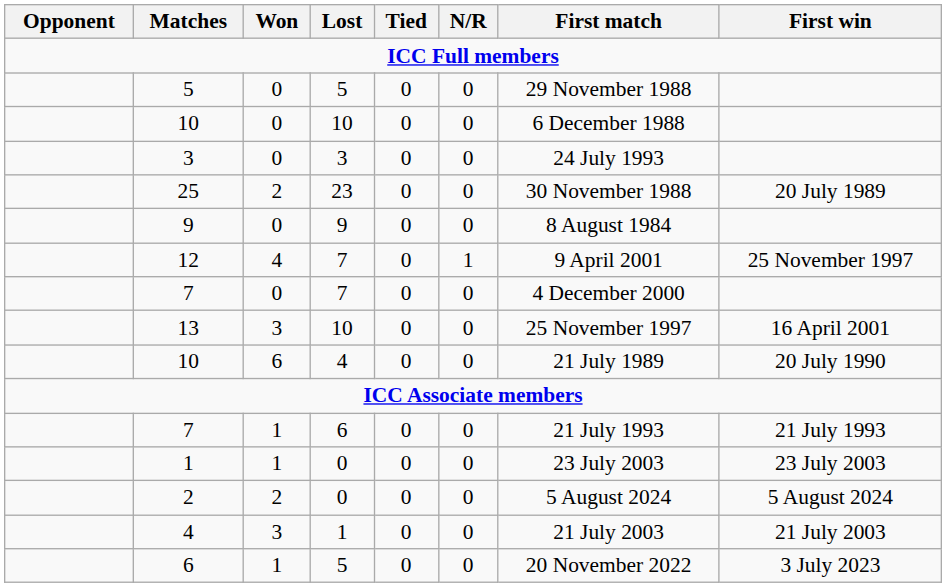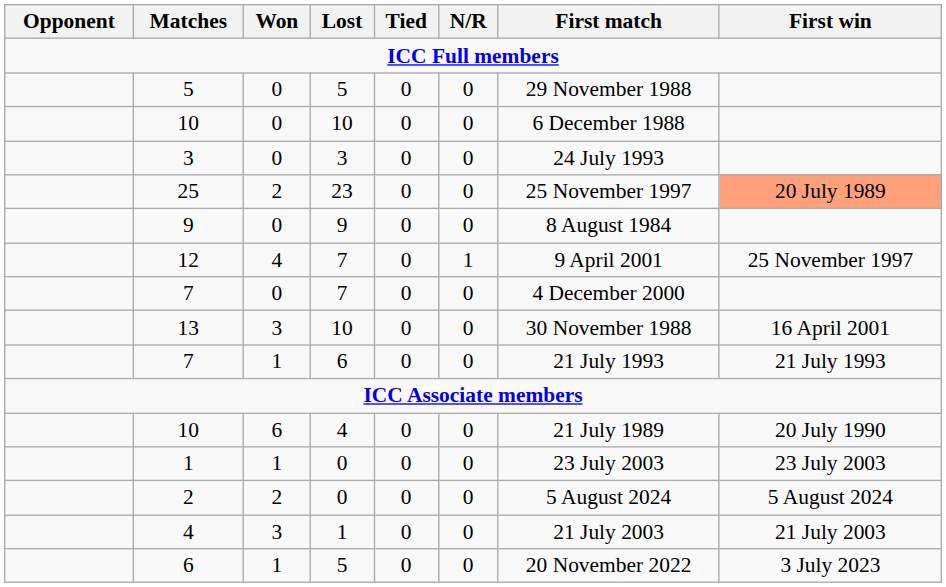 <table class="wikitable plainrowheaders sortable" style="text-align: center; width: 700px;">
 <tr>
 <th>Opponent</th>
 <th>Matches</th>
 <th>Won</th>
 <th>Lost</th>
 <th>Tied</th>
 <th>N/R</th>
 <th>First match</th>
 <th>First win</th>
 </tr>
 <tr>
 <td colspan="8" style="text-align:center;"><strong><a href='#'>ICC Full members</a></strong></td>
 </tr>
 <tr>
 <td align=left></td>
 <td>5</td>
 <td>0</td>
 <td>5</td>
 <td>0</td>
 <td>0</td>
 <td>29 November 1988</td>
 <td></td>
 </tr>
 <tr>
 <td align=left></td>
 <td>10</td>
 <td>0</td>
 <td>10</td>
 <td>0</td>
 <td>0</td>
 <td>6 December 1988</td>
 <td></td>
 </tr>
 <tr>
 <td align=left></td>
 <td>3</td>
 <td>0</td>
 <td>3</td>
 <td>0</td>
 <td>0</td>
 <td>24 July 1993</td>
 <td></td>
 </tr>
 <tr>
 <td align=left></td>
 <td>25</td>
 <td>2</td>
 <td>23</td>
 <td>0</td>
 <td>0</td>
-<td>30 November 1988</td>
-<td>20 July 1989</td>
+<td>25 November 1997</td>
+<td style="background: lightsalmon;">20 July 1989</td>
 </tr>
 <tr>
 <td align=left></td>
 <td>9</td>
 <td>0</td>
 <td>9</td>
 <td>0</td>
 <td>0</td>
 <td>8 August 1984</td>
 <td></td>
 </tr>
 <tr>
 <td align=left></td>
 <td>12</td>
 <td>4</td>
 <td>7</td>
 <td>0</td>
 <td>1</td>
 <td>9 April 2001</td>
 <td>25 November 1997</td>
 </tr>
 <tr>
 <td align=left></td>
 <td>7</td>
 <td>0</td>
 <td>7</td>
 <td>0</td>
 <td>0</td>
 <td>4 December 2000</td>
 <td></td>
 </tr>
 <tr>
 <td align=left></td>
 <td>13</td>
 <td>3</td>
 <td>10</td>
 <td>0</td>
 <td>0</td>
-<td>25 November 1997</td>
+<td>30 November 1988</td>
 <td>16 April 2001</td>
+</tr>
+<tr>
+<td align=left></td>
+<td>7</td>
+<td>1</td>
+<td>6</td>
+<td>0</td>
+<td>0</td>
+<td>21 July 1993</td>
+<td>21 July 1993</td>
+</tr>
+<tr>
+<td colspan="8" style="text-align:center;"><strong><a href='#'>ICC Associate members</a></strong></td>
 </tr>
 <tr>
 <td align=left></td>
 <td>10</td>
 <td>6</td>
 <td>4</td>
 <td>0</td>
 <td>0</td>
 <td>21 July 1989</td>
 <td>20 July 1990</td>
-</tr>
-<tr>
-<td colspan="8" style="text-align:center;"><strong><a href='#'>ICC Associate members</a></strong></td>
-</tr>
-<tr>
-<td align=left></td>
-<td>7</td>
-<td>1</td>
-<td>6</td>
-<td>0</td>
-<td>0</td>
-<td>21 July 1993</td>
-<td>21 July 1993</td>
 </tr>
 <tr>
 <td align=left></td>
 <td>1</td>
 <td>1</td>
 <td>0</td>
 <td>0</td>
 <td>0</td>
 <td>23 July 2003</td>
 <td>23 July 2003</td>
 </tr>
 <tr>
 <td align=left></td>
 <td>2</td>
 <td>2</td>
 <td>0</td>
 <td>0</td>
 <td>0</td>
 <td>5 August 2024</td>
 <td>5 August 2024</td>
 </tr>
 <tr>
 <td align=left></td>
 <td>4</td>
 <td>3</td>
 <td>1</td>
 <td>0</td>
 <td>0</td>
 <td>21 July 2003</td>
 <td>21 July 2003</td>
 </tr>
 <tr>
 <td align=left></td>
 <td>6</td>
 <td>1</td>
 <td>5</td>
 <td>0</td>
 <td>0</td>
 <td>20 November 2022</td>
 <td>3 July 2023</td>
 </tr>
 </table>
